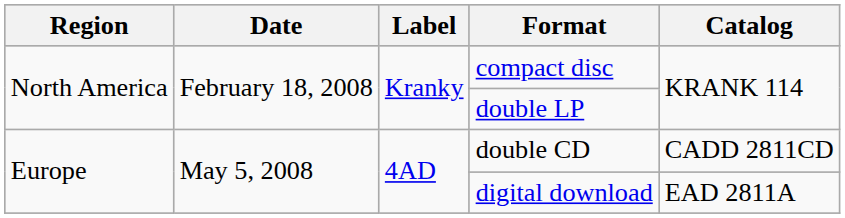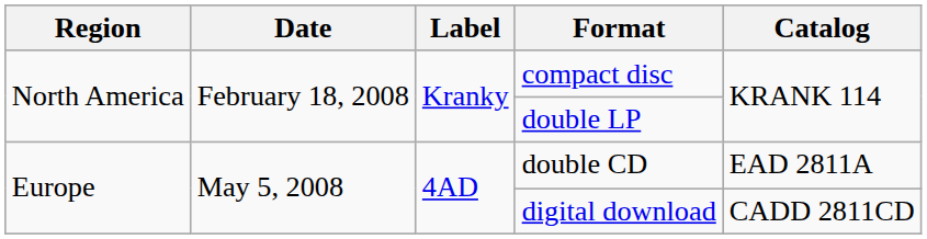 <table class="wikitable">
 <tr>
 <th>Region</th>
 <th>Date</th>
 <th>Label</th>
 <th>Format</th>
 <th>Catalog</th>
 </tr>
 <tr>
 <td rowspan="2">North America</td>
 <td rowspan="2">February 18, 2008</td>
 <td rowspan="2"><a href='#'>Kranky</a></td>
 <td><a href='#'>compact disc</a></td>
 <td rowspan="2">KRANK 114</td>
 </tr>
 <tr>
 <td><a href='#'>double LP</a></td>
 </tr>
 <tr>
 <td rowspan="2">Europe</td>
 <td rowspan="2">May 5, 2008</td>
 <td rowspan="2"><a href='#'>4AD</a></td>
 <td>double CD</td>
-<td>CADD 2811CD</td>
+<td>EAD 2811A</td>
 </tr>
 <tr>
 <td><a href='#'>digital download</a></td>
-<td>EAD 2811A</td>
+<td>CADD 2811CD</td>
 </tr>
 </table>
